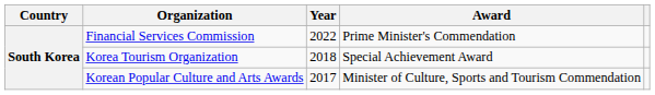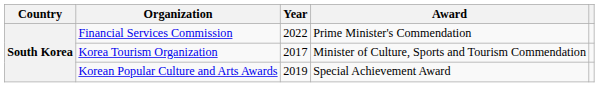 <table class="wikitable plainrowheaders sortable">
 <tr>
 <th scope="col">Country</th>
 <th scope="col">Organization</th>
 <th scope="col">Year</th>
 <th scope="col">Award</th>
 <th scope="col" class="unsortable"></th>
 </tr>
 <tr>
 <th scope="row" rowspan="3">South Korea</th>
 <td><a href='#'>Financial Services Commission</a></td>
 <td style="text-align:center">2022</td>
 <td>Prime Minister's Commendation</td>
 <td style="text-align:center"></td>
 </tr>
 <tr>
 <td><a href='#'>Korea Tourism Organization</a></td>
-<td style="text-align:center">2018</td>
-<td>Special Achievement Award</td>
+<td style="text-align:center">2017</td>
+<td>Minister of Culture, Sports and Tourism Commendation</td>
 <td style="text-align:center"></td>
 </tr>
 <tr>
 <td><a href='#'>Korean Popular Culture and Arts Awards</a></td>
-<td style="text-align:center">2017</td>
-<td>Minister of Culture, Sports and Tourism Commendation</td>
+<td style="text-align:center">2019</td>
+<td>Special Achievement Award</td>
 <td style="text-align:center"></td>
 </tr>
 </table>
